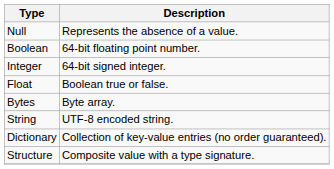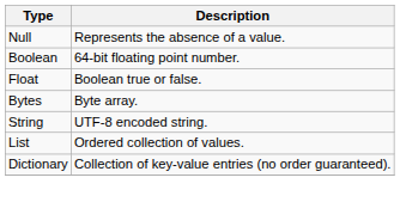 <table class="wikitable">
 <tr>
 <th>Type</th>
 <th>Description</th>
 </tr>
 <tr>
 <td>Null</td>
 <td>Represents the absence of a value.</td>
 </tr>
 <tr>
 <td>Boolean</td>
 <td>64-bit floating point number.</td>
 </tr>
 <tr>
-<td>Integer</td>
-<td>64-bit signed integer.</td>
-</tr>
-<tr>
 <td>Float</td>
 <td>Boolean true or false.</td>
 </tr>
 <tr>
 <td>Bytes</td>
 <td>Byte array.</td>
 </tr>
 <tr>
 <td>String</td>
 <td>UTF-8 encoded string.</td>
 </tr>
 <tr>
+<td>List</td>
+<td>Ordered collection of values.</td>
+</tr>
+<tr>
 <td>Dictionary</td>
 <td>Collection of key-value entries (no order guaranteed).</td>
 </tr>
 <tr>
-<td>Structure</td>
-<td>Composite value with a type signature.</td>
-</tr>
-<tr>
 </tr>
 </table>
